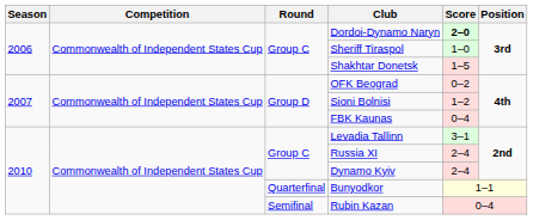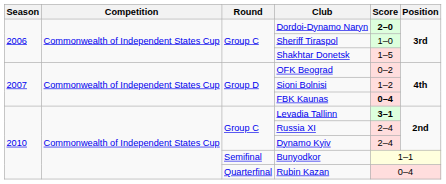 <table class="wikitable mw-collapsible mw-collapsed" align=center cellspacing="0" cellpadding="3" style="border:1px solid #AAAAAA;font-size:90%">
 <tr>
 <th>Season</th>
 <th>Competition</th>
 <th>Round</th>
 <th>Club</th>
 <th>Score</th>
 <th>Position</th>
 </tr>
 <tr>
 <td rowspan="3"><a href='#'>2006</a></td>
 <td rowspan="3"><a href='#'>Commonwealth of Independent States Cup</a></td>
 <td rowspan="3"><a href='#'>Group C</a></td>
 <td> <a href='#'>Dordoi-Dynamo Naryn</a></td>
 <td bgcolor="#ddffdd" style="text-align:center;"><strong>2–0</strong></td>
 <td style="text-align:center;" rowspan=3><strong>3rd</strong></td>
 </tr>
 <tr>
 <td> <a href='#'>Sheriff Tiraspol</a></td>
 <td bgcolor="#ddffdd" style="text-align:center;">1–0</td>
 </tr>
 <tr>
 <td> <a href='#'>Shakhtar Donetsk</a></td>
 <td bgcolor="#ffdddd" style="text-align:center;">1–5</td>
 </tr>
 <tr>
 <td rowspan="3"><a href='#'>2007</a></td>
 <td rowspan="3"><a href='#'>Commonwealth of Independent States Cup</a></td>
 <td rowspan="3"><a href='#'>Group D</a></td>
 <td> <a href='#'>OFK Beograd</a></td>
 <td bgcolor="#ffdddd" style="text-align:center;">0–2</td>
 <td style="text-align:center;" rowspan=3><strong>4th</strong></td>
 </tr>
 <tr>
 <td> <a href='#'>Sioni Bolnisi</a></td>
 <td bgcolor="#ffdddd" style="text-align:center;">1–2</td>
 </tr>
 <tr>
 <td> <a href='#'>FBK Kaunas</a></td>
-<td bgcolor="#ffdddd" style="text-align:center;">0–4</td>
+<td bgcolor="#ffdddd" style="text-align:center;"><strong>0–4</strong></td>
 </tr>
 <tr>
 <td rowspan="5"><a href='#'>2010</a></td>
 <td rowspan="5"><a href='#'>Commonwealth of Independent States Cup</a></td>
 <td rowspan="3"><a href='#'>Group C</a></td>
 <td> <a href='#'>Levadia Tallinn</a></td>
-<td bgcolor="#ddffdd" style="text-align:center;">3–1</td>
+<td bgcolor="#ddffdd" style="text-align:center;"><strong>3–1</strong></td>
 <td style="text-align:center;" rowspan=3><strong>2nd</strong></td>
 </tr>
 <tr>
 <td> <a href='#'>Russia XI</a></td>
 <td bgcolor="#ffdddd" style="text-align:center;">2–4</td>
 </tr>
 <tr>
 <td> <a href='#'>Dynamo Kyiv</a></td>
 <td bgcolor="#ffdddd" style="text-align:center;">2–4</td>
 </tr>
 <tr>
-<td><a href='#'>Quarterfinal</a></td>
+<td><a href='#'>Semifinal</a></td>
 <td> <a href='#'>Bunyodkor</a></td>
 <td bgcolor="#ffffdd" colspan=3 style="text-align:center;">1–1 </td>
 </tr>
 <tr>
-<td><a href='#'>Semifinal</a></td>
+<td><a href='#'>Quarterfinal</a></td>
 <td> <a href='#'>Rubin Kazan</a></td>
 <td bgcolor="#ffdddd" colspan=3 style="text-align:center;">0–4</td>
 </tr>
 </table>
